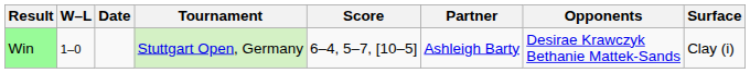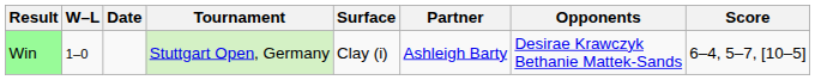 <table class="sortable wikitable">
 <tr>
 <th>Result</th>
 <th class="unsortable">W–L</th>
 <th>Date</th>
 <th>Tournament</th>
-<th class="unsortable">Score</th>
+<th>Surface</th>
 <th>Partner</th>
 <th>Opponents</th>
-<th>Surface</th>
+<th class="unsortable">Score</th>
 </tr>
 <tr>
 <td style="background:#98fb98;">Win</td>
 <td><small>1–0</small></td>
 <td><a href='#'></a></td>
 <td bgcolor=d4f1c5><a href='#'>Stuttgart Open</a>, Germany</td>
-<td>6–4, 5–7, [10–5]</td>
+<td>Clay (i)</td>
 <td> <a href='#'>Ashleigh Barty</a></td>
 <td> <a href='#'>Desirae Krawczyk</a> <br>  <a href='#'>Bethanie Mattek-Sands</a></td>
-<td>Clay (i)</td>
+<td>6–4, 5–7, [10–5]</td>
 </tr>
 </table>
